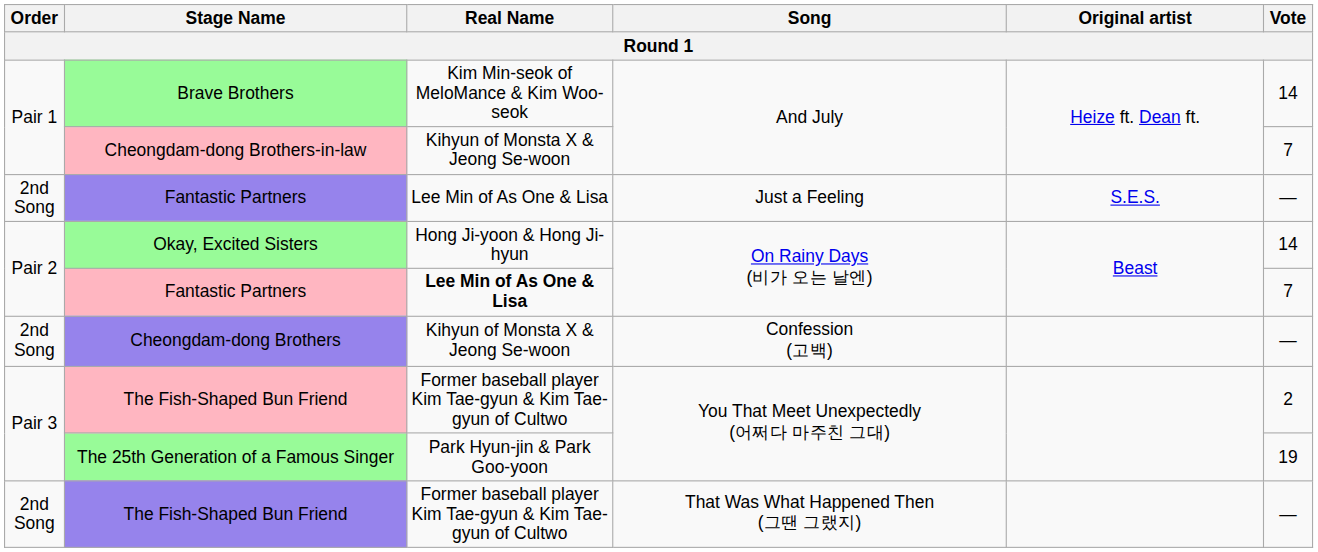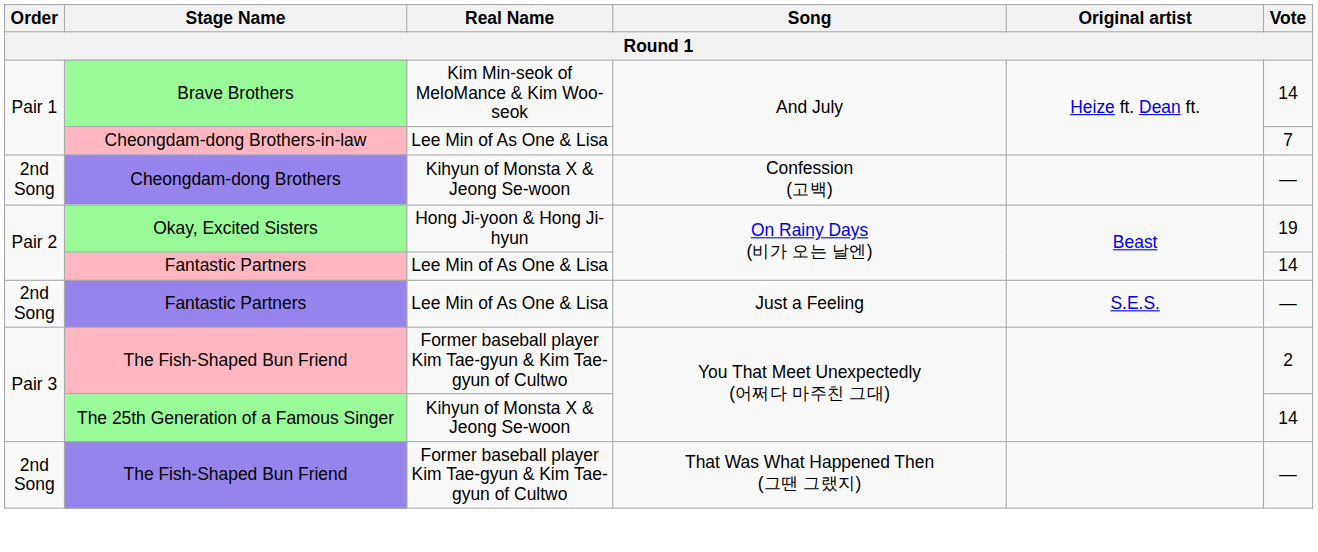 <table class="wikitable" style="text-align:center; width:95%;">
 <tr>
 <th style="width:1%;">Order</th>
 <th style="width:20%;">Stage Name</th>
 <th style="width:12%;">Real Name</th>
 <th style="width:23%;">Song</th>
 <th style="width:15%;">Original artist</th>
 <th style="width:1%;">Vote</th>
 </tr>
 <tr>
 <th colspan=6>Round 1</th>
 </tr>
 <tr>
 <td rowspan=2>Pair 1</td>
 <td bgcolor="palegreen">Brave Brothers</td>
 <td>Kim Min-seok of MeloMance & Kim Woo-seok</td>
 <td rowspan=2>And July</td>
 <td rowspan=2><a href='#'>Heize</a> ft. <a href='#'>Dean</a> ft. </td>
 <td>14</td>
 </tr>
 <tr>
 <td bgcolor="lightpink">Cheongdam-dong Brothers-in-law</td>
-<td>Kihyun of Monsta X & Jeong Se-woon</td>
+<td>Lee Min of As One & Lisa</td>
 <td>7</td>
 </tr>
 <tr>
 <td>2nd Song</td>
-<td bgcolor="#9683EC">Fantastic Partners</td>
-<td>Lee Min of As One & Lisa</td>
-<td>Just a Feeling</td>
-<td><a href='#'>S.E.S.</a></td>
+<td bgcolor="#9683EC">Cheongdam-dong Brothers</td>
+<td>Kihyun of Monsta X & Jeong Se-woon</td>
+<td>Confession<br>(고백)</td>
+<td></td>
 <td>—</td>
 </tr>
 <tr>
 <td rowspan=2>Pair 2</td>
 <td bgcolor="palegreen">Okay, Excited Sisters</td>
 <td>Hong Ji-yoon & Hong Ji-hyun</td>
 <td rowspan=2><a href='#'>On Rainy Days</a><br>(비가 오는 날엔)</td>
 <td rowspan=2><a href='#'>Beast</a></td>
+<td>19</td>
+</tr>
+<tr>
+<td bgcolor="lightpink">Fantastic Partners</td>
+<td>Lee Min of As One & Lisa</td>
 <td>14</td>
 </tr>
 <tr>
-<td bgcolor="lightpink">Fantastic Partners</td>
-<td><strong>Lee Min of As One & Lisa</strong></td>
-<td>7</td>
-</tr>
-<tr>
 <td>2nd Song</td>
-<td bgcolor="#9683EC">Cheongdam-dong Brothers</td>
-<td>Kihyun of Monsta X & Jeong Se-woon</td>
-<td>Confession<br>(고백)</td>
-<td></td>
+<td bgcolor="#9683EC">Fantastic Partners</td>
+<td>Lee Min of As One & Lisa</td>
+<td>Just a Feeling</td>
+<td><a href='#'>S.E.S.</a></td>
 <td>—</td>
 </tr>
 <tr>
 <td rowspan=2>Pair 3</td>
 <td bgcolor="lightpink">The Fish-Shaped Bun Friend</td>
 <td>Former baseball player Kim Tae-gyun & Kim Tae-gyun of Cultwo</td>
 <td rowspan=2>You That Meet Unexpectedly<br>(어쩌다 마주친 그대)</td>
 <td rowspan=2></td>
 <td>2</td>
 </tr>
 <tr>
 <td bgcolor="palegreen">The 25th Generation of a Famous Singer</td>
-<td>Park Hyun-jin & Park Goo-yoon</td>
-<td>19</td>
+<td>Kihyun of Monsta X & Jeong Se-woon</td>
+<td>14</td>
 </tr>
 <tr>
 <td>2nd Song</td>
 <td bgcolor="#9683EC">The Fish-Shaped Bun Friend</td>
 <td>Former baseball player Kim Tae-gyun & Kim Tae-gyun of Cultwo</td>
 <td>That Was What Happened Then<br>(그땐 그랬지)</td>
 <td></td>
 <td>—</td>
 </tr>
 </table>
